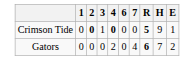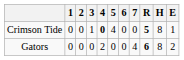 <table align = right border="2" cellpadding="4" cellspacing="0" style="margin: 1em 1em 1em 1em; background: #F9F9F9; border: 1px #aaa solid; border-collapse: collapse;">
 <tr align=center style="background: #F2F2F2;">
 <th></th>
 <th>1</th>
 <th>2</th>
 <th>3</th>
 <th>4</th>
+<th>5</th>
 <th>6</th>
 <th>7</th>
 <th>R</th>
 <th>H</th>
 <th>E</th>
 </tr>
 <tr align=center>
 <td>Crimson Tide</td>
 <td>0</td>
-<td><strong>0</strong></td>
+<td>0</td>
 <td>1</td>
 <td><strong>0</strong></td>
+<td>4</td>
 <td>0</td>
 <td>0</td>
 <td><strong>5</strong></td>
-<td>9</td>
+<td>8</td>
 <td>1</td>
 </tr>
 <tr align=center>
 <td>Gators</td>
 <td>0</td>
 <td>0</td>
 <td>0</td>
 <td>2</td>
 <td>0</td>
+<td>0</td>
 <td>4</td>
 <td><strong>6</strong></td>
-<td>7</td>
+<td>8</td>
 <td>2</td>
 </tr>
 </table>
